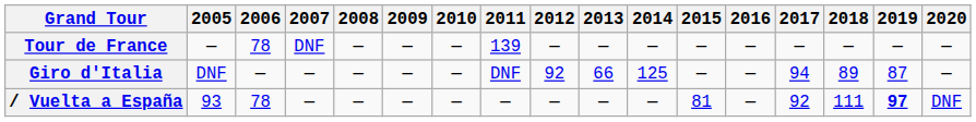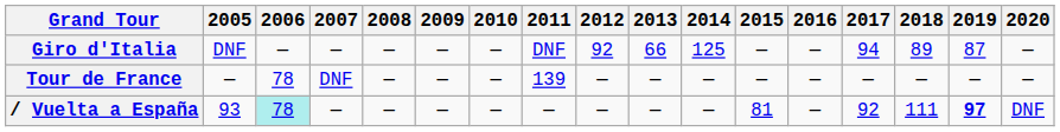 <table class="wikitable plainrowheaders">
 <tr>
 <th scope="col"><a href='#'>Grand Tour</a></th>
 <th scope="col">2005</th>
 <th scope="col">2006</th>
 <th scope="col">2007</th>
 <th scope="col">2008</th>
 <th scope="col">2009</th>
 <th scope="col">2010</th>
 <th scope="col">2011</th>
 <th scope="col">2012</th>
 <th scope="col">2013</th>
 <th scope="col">2014</th>
 <th scope="col">2015</th>
 <th scope="col">2016</th>
 <th scope="col">2017</th>
 <th scope="col">2018</th>
 <th scope="col">2019</th>
 <th scope="col">2020</th>
 </tr>
 <tr style="text-align:center;">
+<th scope="row"> <a href='#'>Giro d'Italia</a></th>
+<td style="text-align:center;"><a href='#'>DNF</a></td>
+<td>—</td>
+<td>—</td>
+<td>—</td>
+<td>—</td>
+<td>—</td>
+<td style="text-align:center;"><a href='#'>DNF</a></td>
+<td style="text-align:center;"><a href='#'>92</a></td>
+<td style="text-align:center;"><a href='#'>66</a></td>
+<td style="text-align:center;"><a href='#'>125</a></td>
+<td>—</td>
+<td>—</td>
+<td style="text-align:center;"><a href='#'>94</a></td>
+<td style="text-align:center;"><a href='#'>89</a></td>
+<td style="text-align:center;"><a href='#'>87</a></td>
+<td>—</td>
+</tr>
+<tr style="text-align:center;">
 <th scope="row"> <a href='#'>Tour de France</a></th>
 <td>—</td>
 <td style="text-align:center;"><a href='#'>78</a></td>
 <td style="text-align:center;"><a href='#'>DNF</a></td>
 <td>—</td>
 <td>—</td>
 <td>—</td>
 <td style="text-align:center;"><a href='#'>139</a></td>
 <td>—</td>
 <td>—</td>
 <td>—</td>
 <td>—</td>
 <td>—</td>
 <td>—</td>
 <td>—</td>
 <td>—</td>
 <td>—</td>
 </tr>
 <tr style="text-align:center;">
-<th scope="row"> <a href='#'>Giro d'Italia</a></th>
-<td style="text-align:center;"><a href='#'>DNF</a></td>
-<td>—</td>
-<td>—</td>
-<td>—</td>
-<td>—</td>
-<td>—</td>
-<td style="text-align:center;"><a href='#'>DNF</a></td>
-<td style="text-align:center;"><a href='#'>92</a></td>
-<td style="text-align:center;"><a href='#'>66</a></td>
-<td style="text-align:center;"><a href='#'>125</a></td>
-<td>—</td>
-<td>—</td>
-<td style="text-align:center;"><a href='#'>94</a></td>
-<td style="text-align:center;"><a href='#'>89</a></td>
-<td style="text-align:center;"><a href='#'>87</a></td>
-<td>—</td>
-</tr>
-<tr style="text-align:center;">
 <th scope="row">/ <a href='#'>Vuelta a España</a></th>
 <td style="text-align:center;"><a href='#'>93</a></td>
-<td style="text-align:center;"><a href='#'>78</a></td>
+<td style="background: paleturquoise; text-align:center;"><a href='#'>78</a></td>
 <td>—</td>
 <td>—</td>
 <td>—</td>
 <td>—</td>
 <td>—</td>
 <td>—</td>
 <td>—</td>
 <td>—</td>
 <td style="text-align:center;"><a href='#'>81</a></td>
 <td>—</td>
 <td style="text-align:center;"><a href='#'>92</a></td>
 <td style="text-align:center;"><a href='#'>111</a></td>
 <td style="text-align:center;"><strong><a href='#'>97</a></strong></td>
 <td style="text-align:center;"><a href='#'>DNF</a></td>
 </tr>
 </table>
